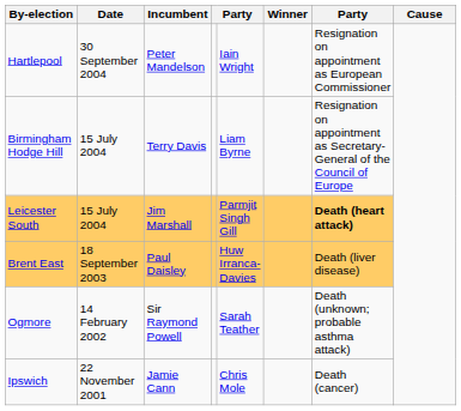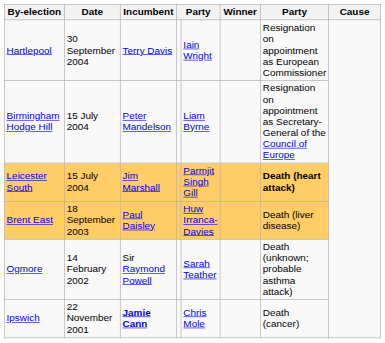 <table class="wikitable sortable">
 <tr>
 <th ! scope="col" style="width: 150px;">By-election</th>
 <th ! scope="col" style="width: 150px;">Date</th>
 <th ! scope="col" style="width: 120px;">Incumbent</th>
 <th ! scope="col" style="width: 50px;" colspan=2>Party</th>
 <th ! scope="col" style="width: 120px;">Winner</th>
 <th ! scope="col" style="width: 50px;" colspan=2>Party</th>
 <th ! scope="col" style="width: 500px;">Cause</th>
 </tr>
 <tr>
 <td><a href='#'>Hartlepool</a></td>
 <td>30 September 2004</td>
-<td><a href='#'>Peter Mandelson</a></td>
+<td><a href='#'>Terry Davis</a></td>
 <td></td>
 <td><a href='#'>Iain Wright</a></td>
 <td></td>
 <td>Resignation on appointment as European Commissioner</td>
 </tr>
 <tr>
 <td><a href='#'>Birmingham Hodge Hill</a></td>
 <td>15 July 2004</td>
-<td><a href='#'>Terry Davis</a></td>
+<td><a href='#'>Peter Mandelson</a></td>
 <td></td>
 <td><a href='#'>Liam Byrne</a></td>
 <td></td>
 <td>Resignation on appointment as Secretary-General of the <a href='#'>Council of Europe</a></td>
 </tr>
 <tr bgcolor=ffcc66>
 <td><a href='#'>Leicester South</a></td>
 <td>15 July 2004</td>
 <td><a href='#'>Jim Marshall</a></td>
 <td></td>
 <td><a href='#'>Parmjit Singh Gill</a></td>
 <td></td>
 <td><strong>Death (heart attack)</strong></td>
 </tr>
 <tr bgcolor=ffcc66>
 <td><a href='#'>Brent East</a></td>
 <td>18 September 2003</td>
 <td><a href='#'>Paul Daisley</a></td>
 <td></td>
 <td><a href='#'>Huw Irranca-Davies</a></td>
 <td></td>
 <td>Death (liver disease)</td>
 </tr>
 <tr>
 <td><a href='#'>Ogmore</a></td>
 <td>14 February 2002</td>
 <td>Sir <a href='#'>Raymond Powell</a></td>
 <td></td>
 <td><a href='#'>Sarah Teather</a></td>
 <td></td>
 <td>Death (unknown; probable asthma attack)</td>
 </tr>
 <tr>
 <td><a href='#'>Ipswich</a></td>
 <td>22 November 2001</td>
-<td><a href='#'>Jamie Cann</a></td>
+<td><strong><a href='#'>Jamie Cann</a></strong></td>
 <td></td>
 <td><a href='#'>Chris Mole</a></td>
 <td></td>
 <td>Death (cancer)</td>
 </tr>
 </table>
